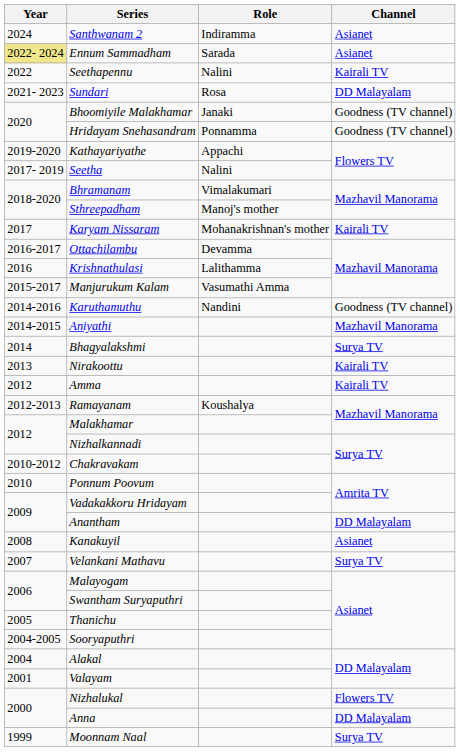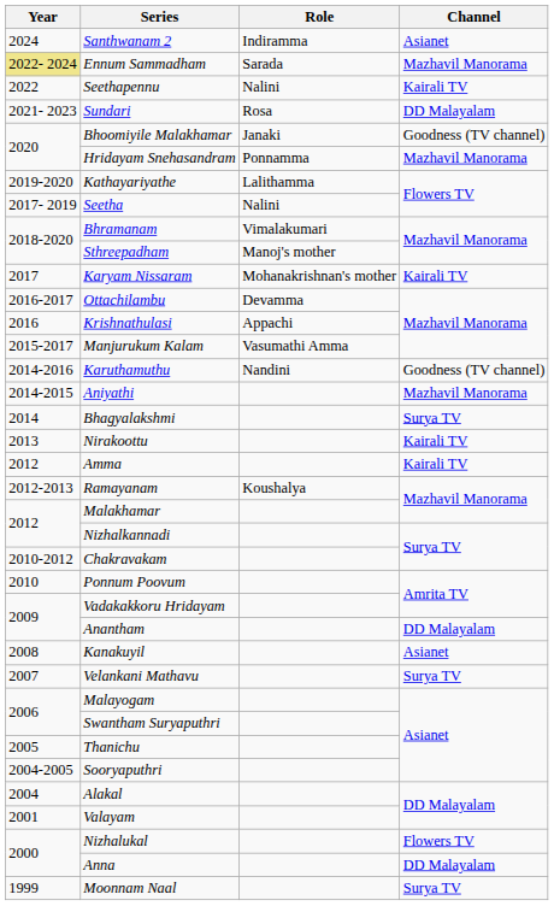 <table class="wikitable sortable">
 <tr>
 <th>Year</th>
 <th>Series</th>
 <th>Role</th>
 <th>Channel</th>
 </tr>
 <tr>
 <td>2024</td>
 <td><em><a href='#'>Santhwanam 2</a></em></td>
 <td>Indiramma</td>
 <td><a href='#'>Asianet</a></td>
 </tr>
 <tr>
 <td style="background: khaki;">2022- 2024</td>
 <td><em>Ennum Sammadham </em></td>
 <td>Sarada</td>
-<td><a href='#'>Asianet</a></td>
+<td><a href='#'>Mazhavil Manorama</a></td>
 </tr>
 <tr>
 <td>2022</td>
 <td><em>Seethapennu</em></td>
 <td>Nalini</td>
 <td><a href='#'>Kairali TV</a></td>
 </tr>
 <tr>
 <td>2021- 2023</td>
 <td><em><a href='#'>Sundari</a> </em></td>
 <td>Rosa</td>
 <td><a href='#'>DD Malayalam</a></td>
 </tr>
 <tr>
 <td rowspan="2">2020</td>
 <td><em>Bhoomiyile Malakhamar</em></td>
 <td>Janaki</td>
 <td>Goodness (TV channel)</td>
 </tr>
 <tr>
 <td><em>Hridayam Snehasandram</em></td>
 <td>Ponnamma</td>
-<td>Goodness (TV channel)</td>
+<td><a href='#'>Mazhavil Manorama</a></td>
 </tr>
 <tr>
 <td>2019-2020</td>
 <td><em>Kathayariyathe</em></td>
-<td>Appachi</td>
+<td>Lalithamma</td>
 <td rowspan="2"><a href='#'>Flowers TV</a></td>
 </tr>
 <tr>
 <td>2017- 2019</td>
 <td><a href='#'><em>Seetha</em></a></td>
 <td>Nalini</td>
 </tr>
 <tr>
 <td rowspan="2">2018-2020</td>
 <td><em><a href='#'>Bhramanam</a></em></td>
 <td>Vimalakumari</td>
 <td rowspan="2"><a href='#'>Mazhavil Manorama</a></td>
 </tr>
 <tr>
 <td><em><a href='#'>Sthreepadham</a></em></td>
 <td>Manoj's mother</td>
 </tr>
 <tr>
 <td>2017</td>
 <td><a href='#'><em>Karyam Nissaram</em></a></td>
 <td>Mohanakrishnan's mother</td>
 <td><a href='#'>Kairali TV</a></td>
 </tr>
 <tr>
 <td>2016-2017</td>
 <td><em><a href='#'>Ottachilambu</a></em></td>
 <td>Devamma</td>
 <td rowspan="3"><a href='#'>Mazhavil Manorama</a></td>
 </tr>
 <tr>
 <td>2016</td>
 <td><em><a href='#'>Krishnathulasi</a></em></td>
-<td>Lalithamma</td>
+<td>Appachi</td>
 </tr>
 <tr>
 <td>2015-2017</td>
 <td><em> Manjurukum Kalam</em></td>
 <td>Vasumathi Amma</td>
 </tr>
 <tr>
 <td>2014-2016</td>
 <td><em><a href='#'>Karuthamuthu</a> </em></td>
 <td>Nandini</td>
 <td>Goodness (TV channel)</td>
 </tr>
 <tr>
 <td>2014-2015</td>
 <td><a href='#'><em>Aniyathi</em></a></td>
 <td></td>
 <td><a href='#'>Mazhavil Manorama</a></td>
 </tr>
 <tr>
 <td>2014</td>
 <td><em>Bhagyalakshmi</em></td>
 <td></td>
 <td><a href='#'>Surya TV</a></td>
 </tr>
 <tr>
 <td>2013</td>
 <td><em>Nirakoottu</em></td>
 <td></td>
 <td><a href='#'>Kairali TV</a></td>
 </tr>
 <tr>
 <td>2012</td>
 <td><em>Amma</em></td>
 <td></td>
 <td><a href='#'>Kairali TV</a></td>
 </tr>
 <tr>
 <td>2012-2013</td>
 <td><em> Ramayanam</em></td>
 <td>Koushalya</td>
 <td rowspan="2"><a href='#'>Mazhavil Manorama</a></td>
 </tr>
 <tr>
 <td rowspan="2">2012</td>
 <td><em>Malakhamar</em></td>
 <td></td>
 </tr>
 <tr>
 <td><em>Nizhalkannadi</em></td>
 <td></td>
 <td rowspan="2"><a href='#'>Surya TV</a></td>
 </tr>
 <tr>
 <td>2010-2012</td>
 <td><em>Chakravakam</em></td>
 <td></td>
 </tr>
 <tr>
 <td>2010</td>
 <td><em>Ponnum Poovum</em></td>
 <td></td>
 <td rowspan="2"><a href='#'>Amrita TV</a></td>
 </tr>
 <tr>
 <td rowspan="2">2009</td>
 <td><em>Vadakakkoru Hridayam</em></td>
 <td></td>
 </tr>
 <tr>
 <td><em>Anantham</em></td>
 <td></td>
 <td><a href='#'>DD Malayalam</a></td>
 </tr>
 <tr>
 <td>2008</td>
 <td><em> Kanakuyil</em></td>
 <td></td>
 <td><a href='#'>Asianet</a></td>
 </tr>
 <tr>
 <td>2007</td>
 <td><em> Velankani Mathavu</em></td>
 <td></td>
 <td><a href='#'>Surya TV</a></td>
 </tr>
 <tr>
 <td rowspan="2">2006</td>
 <td><em>Malayogam</em></td>
 <td></td>
 <td rowspan="4"><a href='#'>Asianet</a></td>
 </tr>
 <tr>
 <td><em>Swantham Suryaputhri </em></td>
 <td></td>
 </tr>
 <tr>
 <td>2005</td>
 <td><em>Thanichu</em></td>
 <td></td>
 </tr>
 <tr>
 <td>2004-2005</td>
 <td><em> Sooryaputhri </em></td>
 <td></td>
 </tr>
 <tr>
 <td>2004</td>
 <td><em>Alakal</em></td>
 <td></td>
 <td rowspan="2"><a href='#'>DD Malayalam</a></td>
 </tr>
 <tr>
 <td>2001</td>
 <td><em>Valayam</em></td>
 <td></td>
 </tr>
 <tr>
 <td rowspan="2">2000</td>
 <td><em> Nizhalukal</em></td>
 <td></td>
 <td><a href='#'>Flowers TV</a></td>
 </tr>
 <tr>
 <td><em>Anna</em></td>
 <td></td>
 <td><a href='#'>DD Malayalam</a></td>
 </tr>
 <tr>
 <td>1999</td>
 <td><em>Moonnam Naal</em></td>
 <td></td>
 <td><a href='#'>Surya TV</a></td>
 </tr>
 </table>
